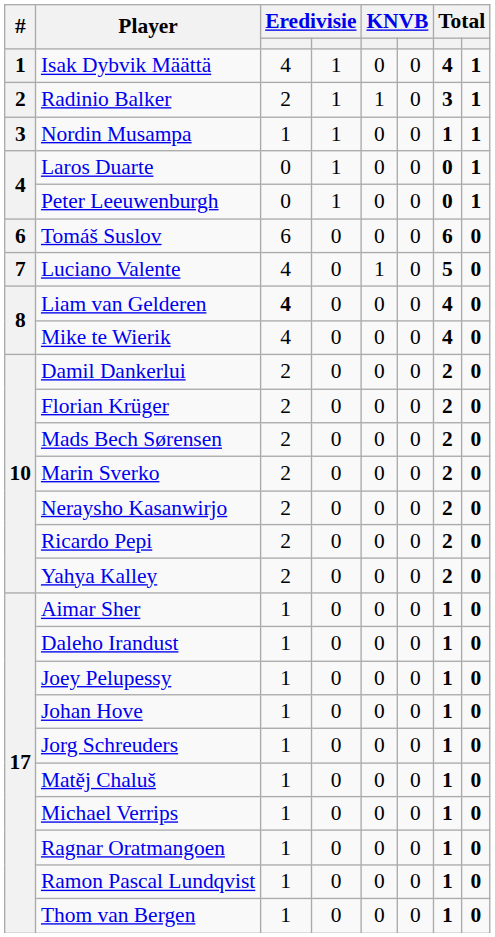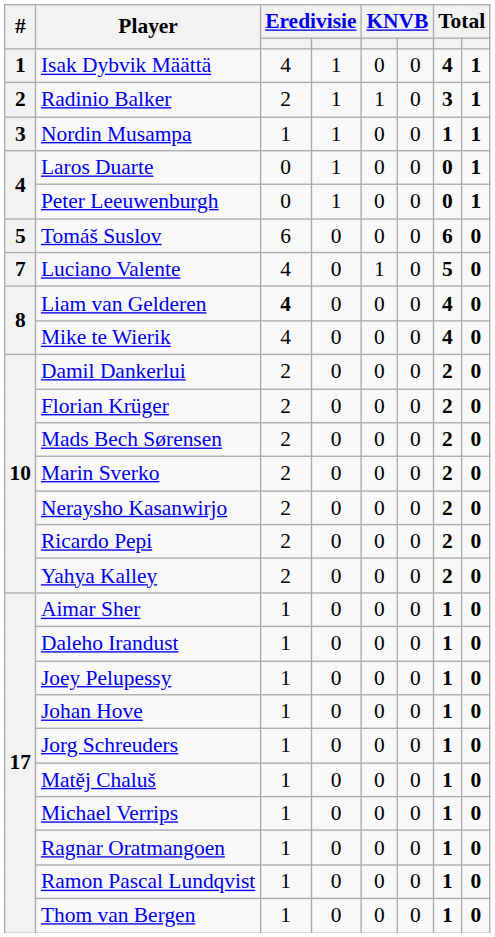 <table class="wikitable sortable" style="text-align:center">
 <tr>
 <th rowspan="2">#</th>
 <th rowspan="2">Player</th>
 <th colspan="2"><a href='#'>Eredivisie</a></th>
 <th colspan="2"><a href='#'>KNVB</a></th>
 <th colspan="2"><strong>Total</strong></th>
 </tr>
 <tr>
 <th></th>
 <th></th>
 <th></th>
 <th></th>
 <th></th>
 <th></th>
 </tr>
 <tr>
 <th>1</th>
 <td align="left"> <a href='#'>Isak Dybvik Määttä</a></td>
 <td>4</td>
 <td>1</td>
 <td>0</td>
 <td>0</td>
 <td><strong>4</strong></td>
 <td><strong>1</strong></td>
 </tr>
 <tr>
 <th>2</th>
 <td align="left"> <a href='#'>Radinio Balker</a></td>
 <td>2</td>
 <td>1</td>
 <td>1</td>
 <td>0</td>
 <td><strong>3</strong></td>
 <td><strong>1</strong></td>
 </tr>
 <tr>
 <th>3</th>
 <td align="left"> <a href='#'>Nordin Musampa</a></td>
 <td>1</td>
 <td>1</td>
 <td>0</td>
 <td>0</td>
 <td><strong>1</strong></td>
 <td><strong>1</strong></td>
 </tr>
 <tr>
 <th rowspan=2>4</th>
 <td align="left"> <a href='#'>Laros Duarte</a></td>
 <td>0</td>
 <td>1</td>
 <td>0</td>
 <td>0</td>
 <td><strong>0</strong></td>
 <td><strong>1</strong></td>
 </tr>
 <tr>
 <td align="left"> <a href='#'>Peter Leeuwenburgh</a></td>
 <td>0</td>
 <td>1</td>
 <td>0</td>
 <td>0</td>
 <td><strong>0</strong></td>
 <td><strong>1</strong></td>
 </tr>
 <tr>
-<th>6</th>
+<th>5</th>
 <td align="left"> <a href='#'>Tomáš Suslov</a></td>
 <td>6</td>
 <td>0</td>
 <td>0</td>
 <td>0</td>
 <td><strong>6</strong></td>
 <td><strong>0</strong></td>
 </tr>
 <tr>
 <th>7</th>
 <td align="left"> <a href='#'>Luciano Valente</a></td>
 <td>4</td>
 <td>0</td>
 <td>1</td>
 <td>0</td>
 <td><strong>5</strong></td>
 <td><strong>0</strong></td>
 </tr>
 <tr>
 <th rowspan=2>8</th>
 <td align="left"> <a href='#'>Liam van Gelderen</a></td>
 <td><strong>4</strong></td>
 <td>0</td>
 <td>0</td>
 <td>0</td>
 <td><strong>4</strong></td>
 <td><strong>0</strong></td>
 </tr>
 <tr>
 <td align="left"> <a href='#'>Mike te Wierik</a></td>
 <td>4</td>
 <td>0</td>
 <td>0</td>
 <td>0</td>
 <td><strong>4</strong></td>
 <td><strong>0</strong></td>
 </tr>
 <tr>
 <th rowspan=7>10</th>
 <td align="left"> <a href='#'>Damil Dankerlui</a></td>
 <td>2</td>
 <td>0</td>
 <td>0</td>
 <td>0</td>
 <td><strong>2</strong></td>
 <td><strong>0</strong></td>
 </tr>
 <tr>
 <td align="left"> <a href='#'>Florian Krüger</a></td>
 <td>2</td>
 <td>0</td>
 <td>0</td>
 <td>0</td>
 <td><strong>2</strong></td>
 <td><strong>0</strong></td>
 </tr>
 <tr>
 <td align="left"> <a href='#'>Mads Bech Sørensen</a></td>
 <td>2</td>
 <td>0</td>
 <td>0</td>
 <td>0</td>
 <td><strong>2</strong></td>
 <td><strong>0</strong></td>
 </tr>
 <tr>
 <td align="left"> <a href='#'>Marin Sverko</a></td>
 <td>2</td>
 <td>0</td>
 <td>0</td>
 <td>0</td>
 <td><strong>2</strong></td>
 <td><strong>0</strong></td>
 </tr>
 <tr>
 <td align="left"> <a href='#'>Neraysho Kasanwirjo</a></td>
 <td>2</td>
 <td>0</td>
 <td>0</td>
 <td>0</td>
 <td><strong>2</strong></td>
 <td><strong>0</strong></td>
 </tr>
 <tr>
 <td align="left"> <a href='#'>Ricardo Pepi</a></td>
 <td>2</td>
 <td>0</td>
 <td>0</td>
 <td>0</td>
 <td><strong>2</strong></td>
 <td><strong>0</strong></td>
 </tr>
 <tr>
 <td align="left"> <a href='#'>Yahya Kalley</a></td>
 <td>2</td>
 <td>0</td>
 <td>0</td>
 <td>0</td>
 <td><strong>2</strong></td>
 <td><strong>0</strong></td>
 </tr>
 <tr>
 <th rowspan=10>17</th>
 <td align="left"> <a href='#'>Aimar Sher</a></td>
 <td>1</td>
 <td>0</td>
 <td>0</td>
 <td>0</td>
 <td><strong>1</strong></td>
 <td><strong>0</strong></td>
 </tr>
 <tr>
 <td align="left"> <a href='#'>Daleho Irandust</a></td>
 <td>1</td>
 <td>0</td>
 <td>0</td>
 <td>0</td>
 <td><strong>1</strong></td>
 <td><strong>0</strong></td>
 </tr>
 <tr>
 <td align="left"> <a href='#'>Joey Pelupessy</a></td>
 <td>1</td>
 <td>0</td>
 <td>0</td>
 <td>0</td>
 <td><strong>1</strong></td>
 <td><strong>0</strong></td>
 </tr>
 <tr>
 <td align="left"> <a href='#'>Johan Hove</a></td>
 <td>1</td>
 <td>0</td>
 <td>0</td>
 <td>0</td>
 <td><strong>1</strong></td>
 <td><strong>0</strong></td>
 </tr>
 <tr>
 <td align="left"> <a href='#'>Jorg Schreuders</a></td>
 <td>1</td>
 <td>0</td>
 <td>0</td>
 <td>0</td>
 <td><strong>1</strong></td>
 <td><strong>0</strong></td>
 </tr>
 <tr>
 <td align="left"> <a href='#'>Matěj Chaluš</a></td>
 <td>1</td>
 <td>0</td>
 <td>0</td>
 <td>0</td>
 <td><strong>1</strong></td>
 <td><strong>0</strong></td>
 </tr>
 <tr>
 <td align="left"> <a href='#'>Michael Verrips</a></td>
 <td>1</td>
 <td>0</td>
 <td>0</td>
 <td>0</td>
 <td><strong>1</strong></td>
 <td><strong>0</strong></td>
 </tr>
 <tr>
 <td align="left"> <a href='#'>Ragnar Oratmangoen</a></td>
 <td>1</td>
 <td>0</td>
 <td>0</td>
 <td>0</td>
 <td><strong>1</strong></td>
 <td><strong>0</strong></td>
 </tr>
 <tr>
 <td align="left"> <a href='#'>Ramon Pascal Lundqvist</a></td>
 <td>1</td>
 <td>0</td>
 <td>0</td>
 <td>0</td>
 <td><strong>1</strong></td>
 <td><strong>0</strong></td>
 </tr>
 <tr>
 <td align="left"> <a href='#'>Thom van Bergen</a></td>
 <td>1</td>
 <td>0</td>
 <td>0</td>
 <td>0</td>
 <td><strong>1</strong></td>
 <td><strong>0</strong></td>
 </tr>
 </table>
